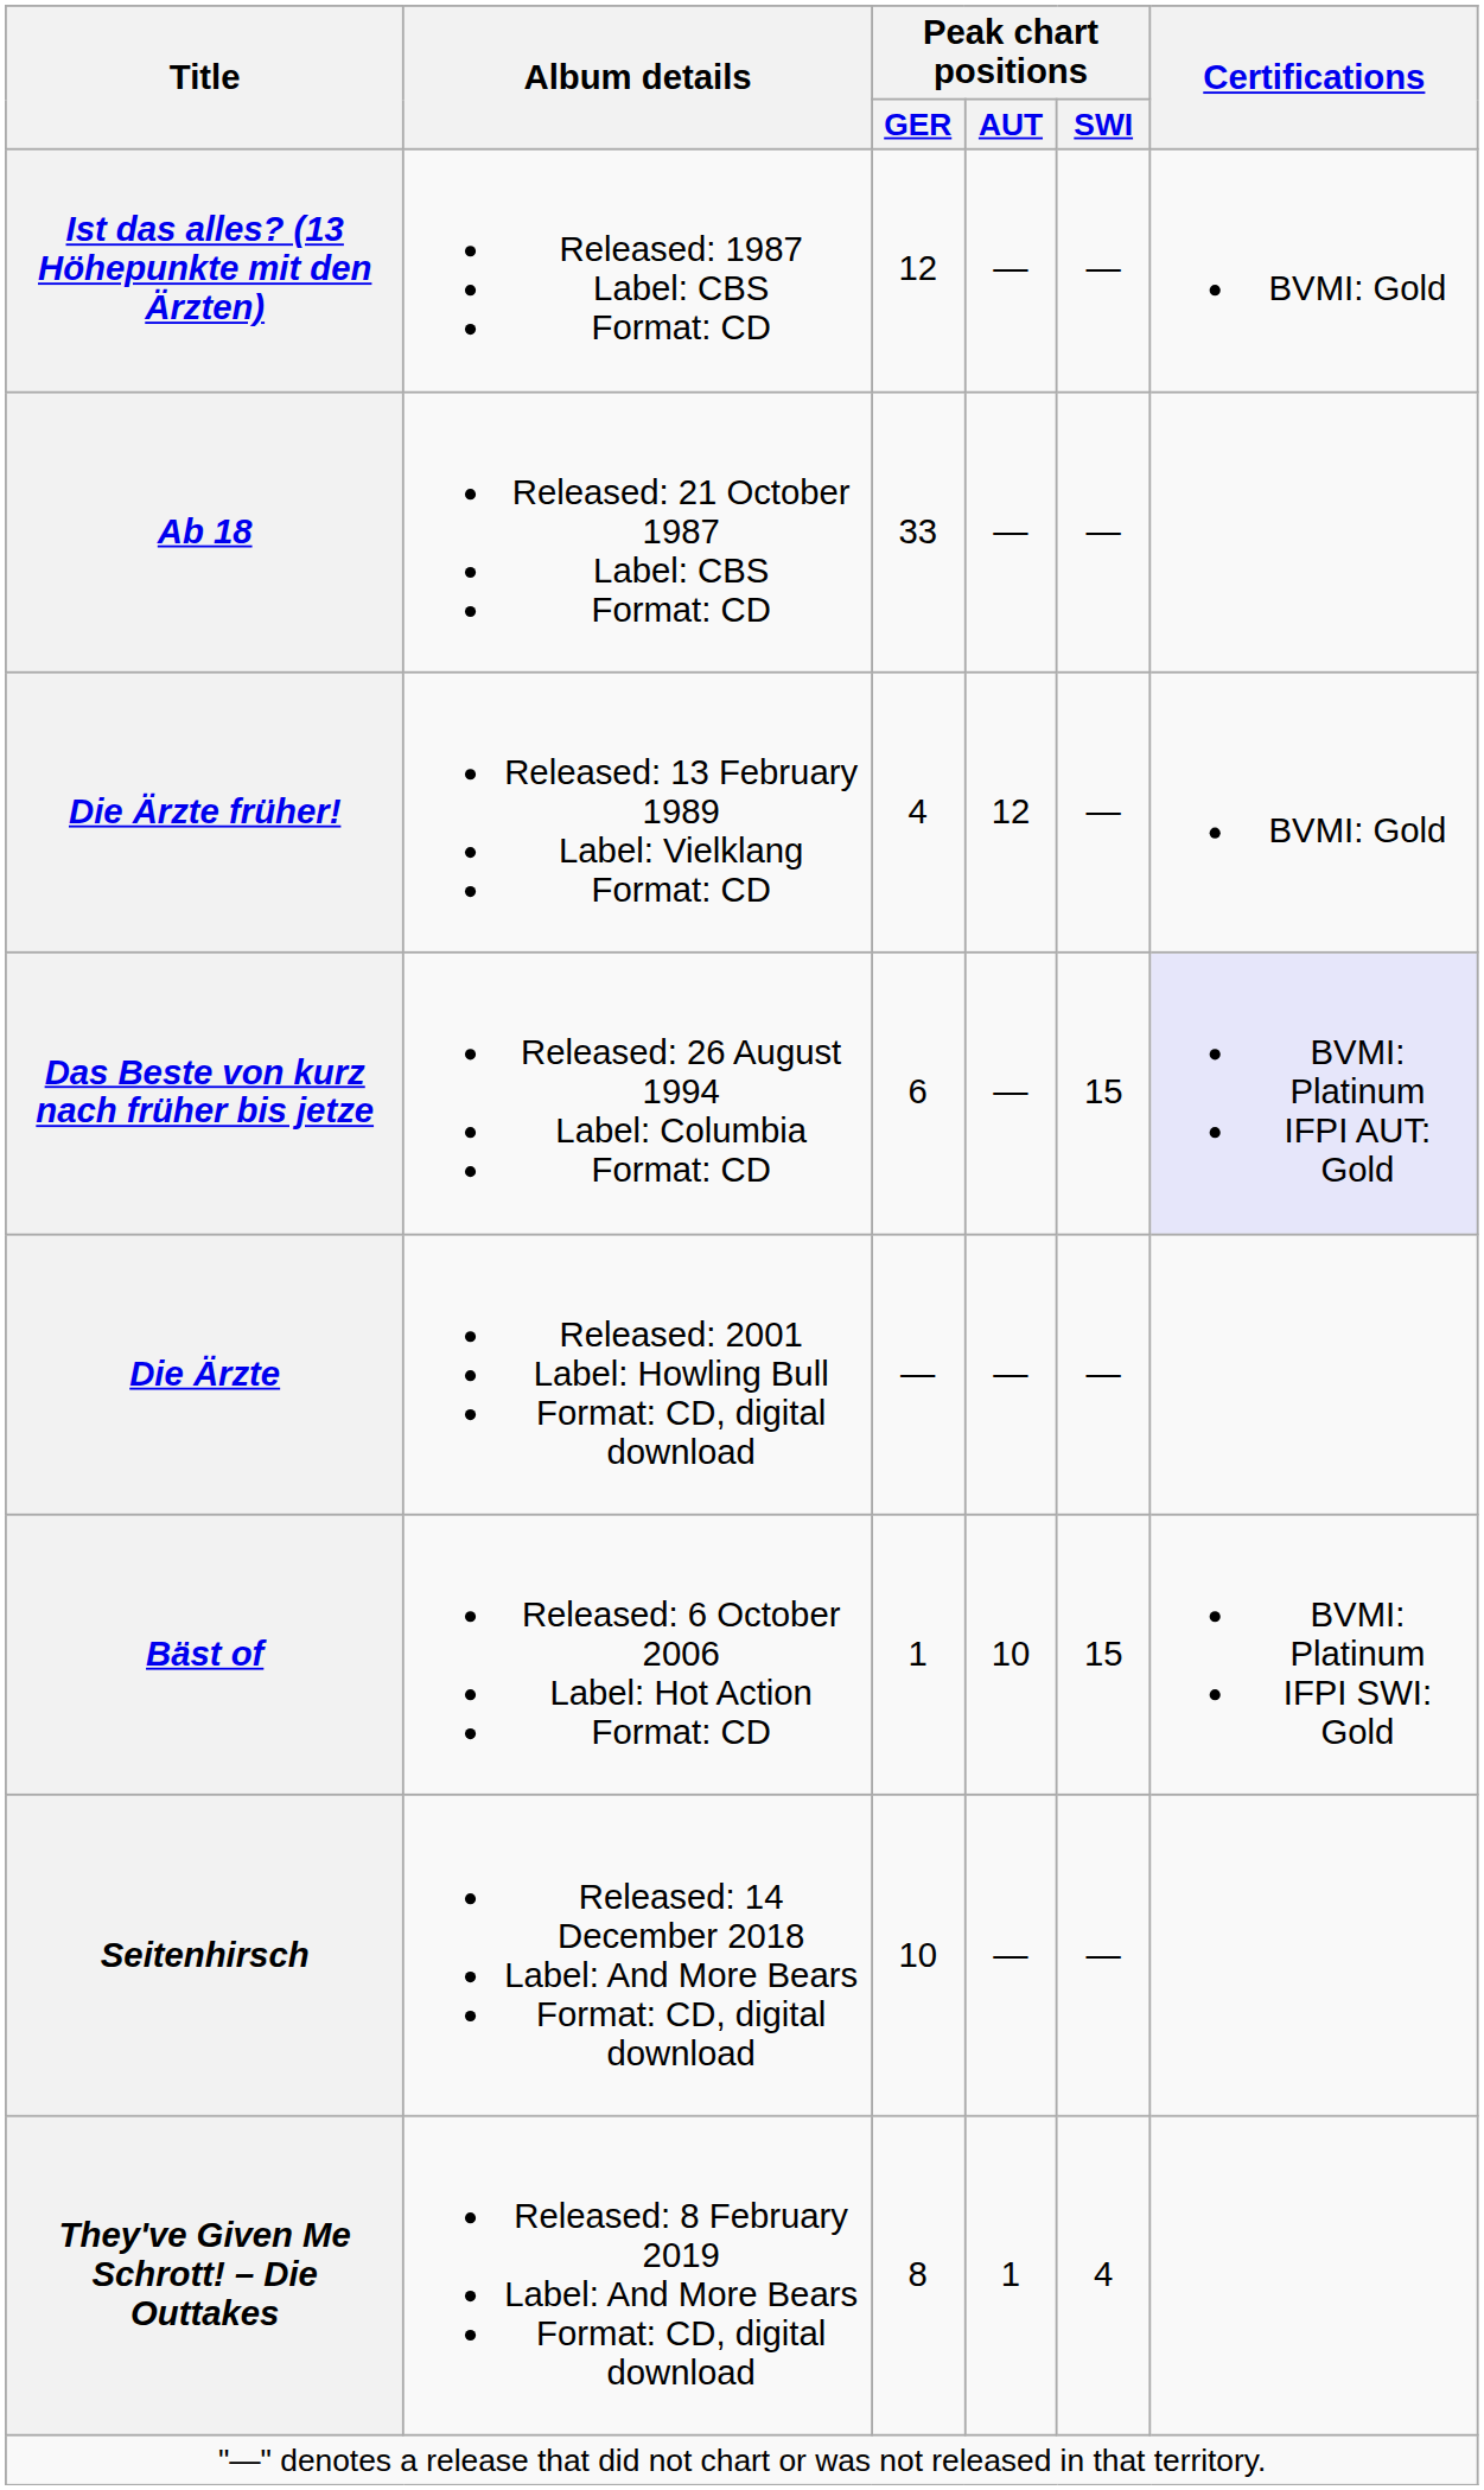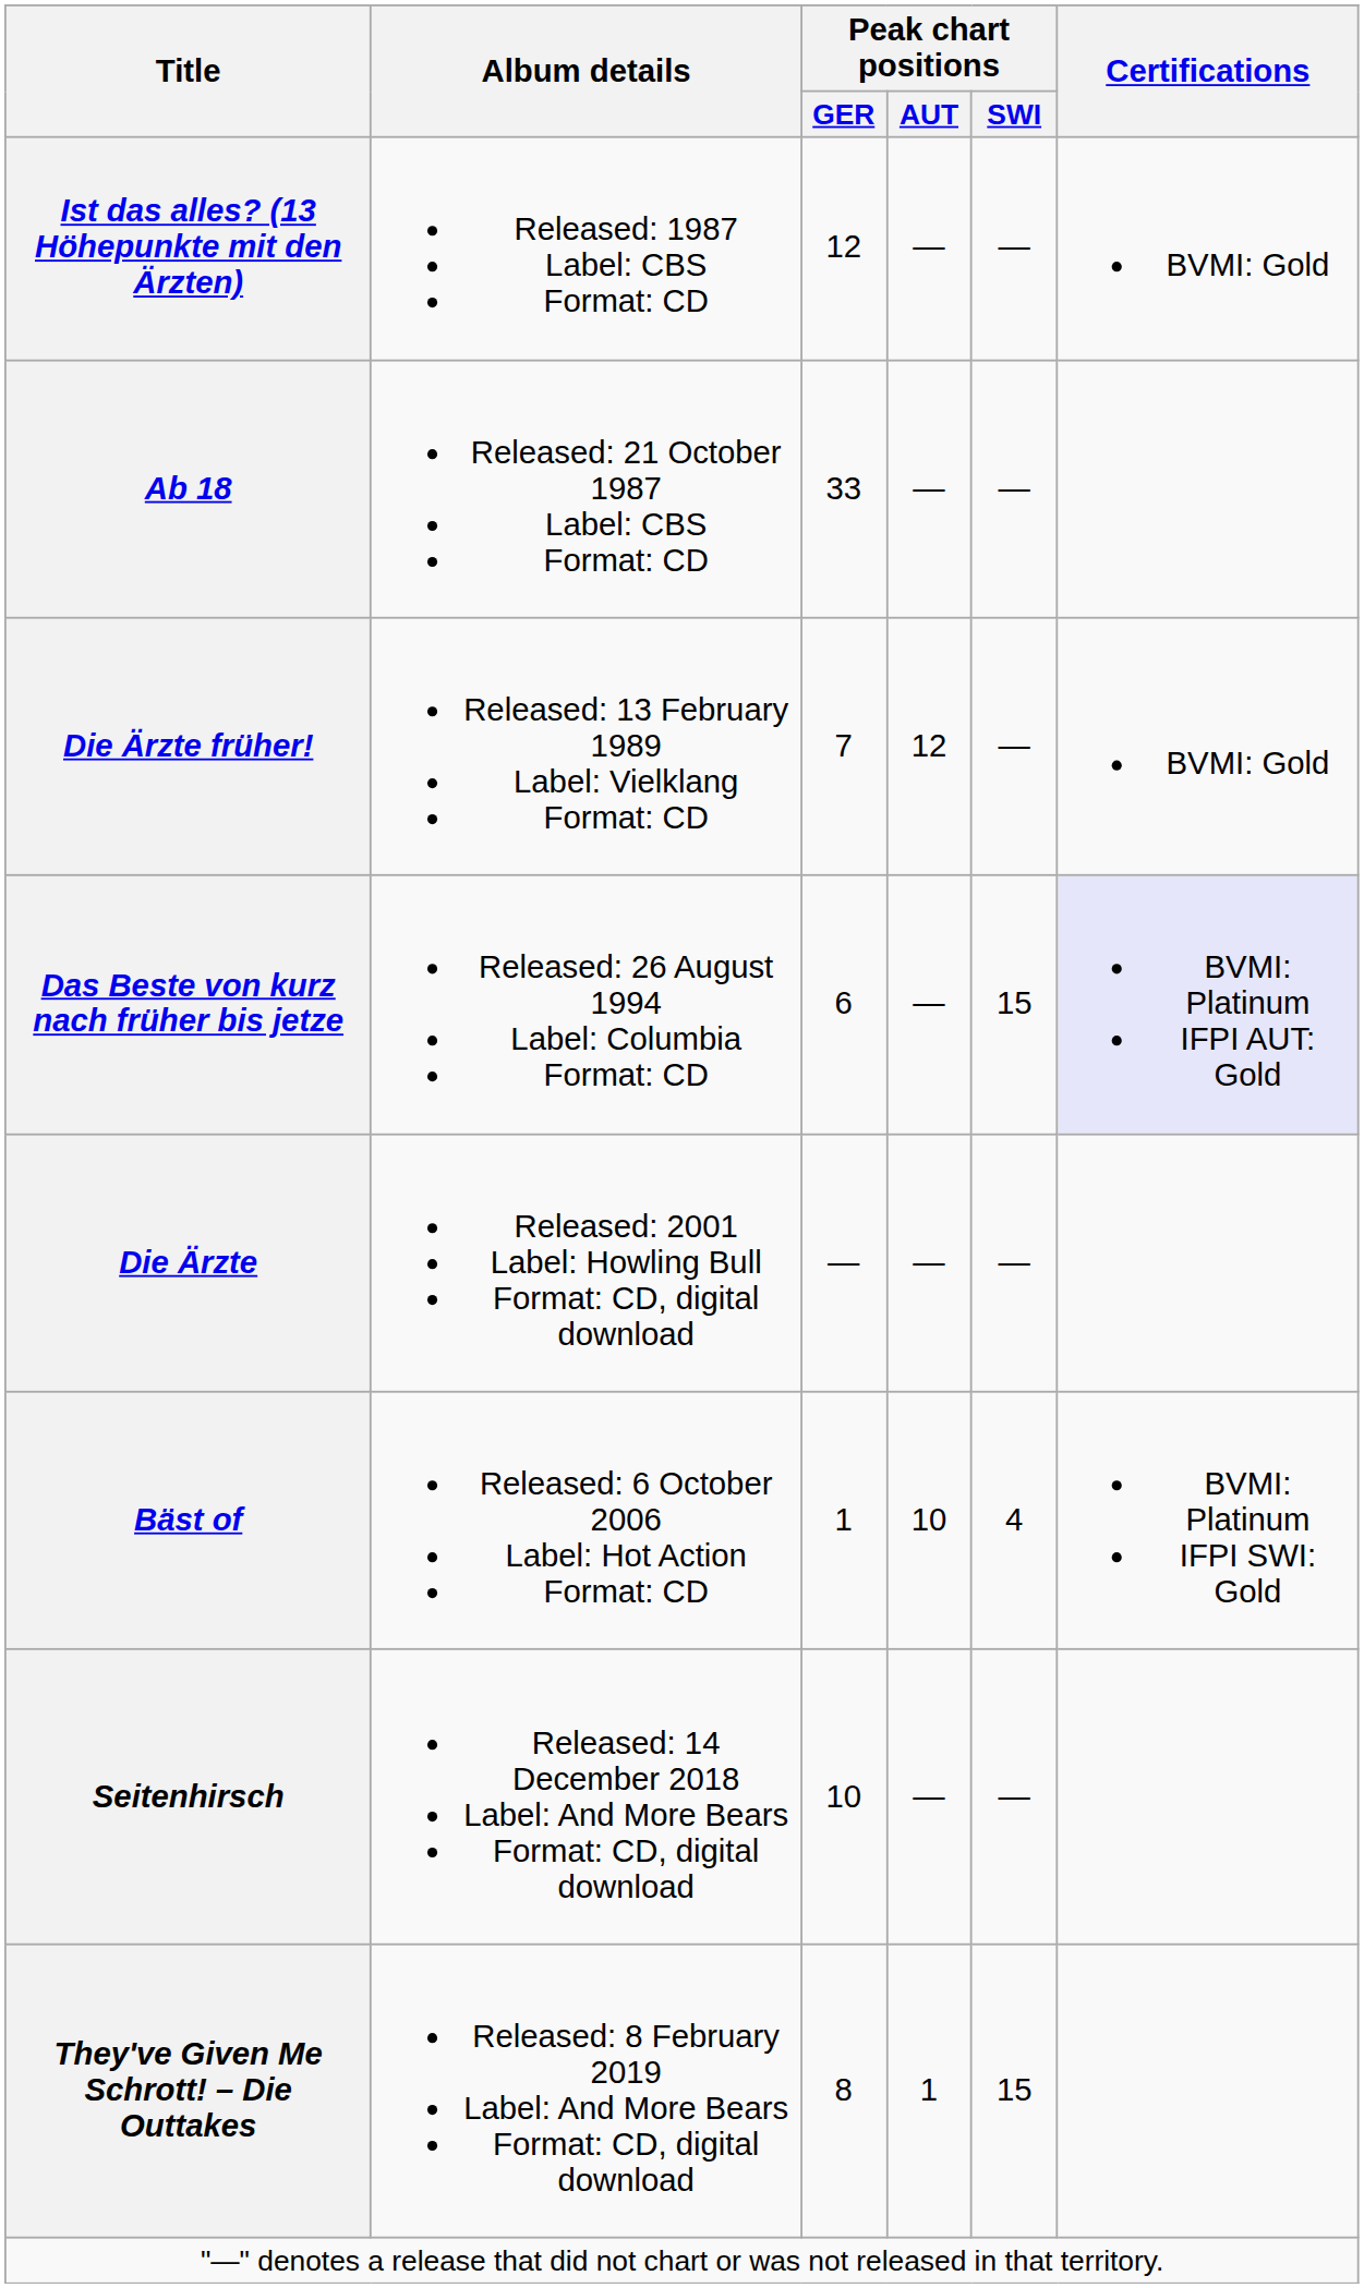 <table class="wikitable plainrowheaders" style="text-align:center;">
 <tr>
 <th scope="col" rowspan="2" style="width:11em;">Title</th>
 <th scope="col" rowspan="2" style="width:13em;">Album details</th>
 <th scope="col" colspan="3">Peak chart positions</th>
 <th scope="col" rowspan="2" style="width:9em;"><a href='#'>Certifications</a></th>
 </tr>
 <tr>
 <th scope="col" style="width:2.5em;font-size:90%;"><a href='#'>GER</a><br></th>
 <th scope="col" style="width:2.5em;font-size:90%;"><a href='#'>AUT</a><br></th>
 <th scope="col" style="width:2.5em;font-size:90%;"><a href='#'>SWI</a><br></th>
 </tr>
 <tr>
 <th scope="row"><em><a href='#'>Ist das alles? (13 Höhepunkte mit den Ärzten)</a></em></th>
 <td><br><ul><li>Released: 1987</li><li>Label: CBS</li><li>Format: CD</li></ul></td>
 <td>12</td>
 <td>—</td>
 <td>—</td>
 <td><br><ul><li>BVMI: Gold</li></ul></td>
 </tr>
 <tr>
 <th scope="row"><em><a href='#'>Ab 18</a></em></th>
 <td><br><ul><li>Released: 21 October 1987</li><li>Label: CBS</li><li>Format: CD</li></ul></td>
 <td>33</td>
 <td>—</td>
 <td>—</td>
 <td></td>
 </tr>
 <tr>
 <th scope="row"><em><a href='#'>Die Ärzte früher!</a></em></th>
 <td><br><ul><li>Released: 13 February 1989</li><li>Label: Vielklang</li><li>Format: CD</li></ul></td>
-<td>4</td>
+<td>7</td>
 <td>12</td>
 <td>—</td>
 <td><br><ul><li>BVMI: Gold</li></ul></td>
 </tr>
 <tr>
 <th scope="row"><em><a href='#'>Das Beste von kurz nach früher bis jetze</a></em></th>
 <td><br><ul><li>Released: 26 August 1994</li><li>Label: Columbia</li><li>Format: CD</li></ul></td>
 <td>6</td>
 <td>—</td>
 <td>15</td>
 <td style="background: lavender;"><br><ul><li>BVMI: Platinum</li><li>IFPI AUT: Gold</li></ul></td>
 </tr>
 <tr>
 <th scope="row"><em><a href='#'>Die Ärzte</a></em></th>
 <td><br><ul><li>Released: 2001</li><li>Label: Howling Bull</li><li>Format: CD, digital download</li></ul></td>
 <td>—</td>
 <td>—</td>
 <td>—</td>
 <td></td>
 </tr>
 <tr>
 <th scope="row"><em><a href='#'>Bäst of</a></em></th>
 <td><br><ul><li>Released: 6 October 2006</li><li>Label: Hot Action</li><li>Format: CD</li></ul></td>
 <td>1</td>
 <td>10</td>
-<td>15</td>
+<td>4</td>
 <td><br><ul><li>BVMI: Platinum</li><li>IFPI SWI: Gold</li></ul></td>
 </tr>
 <tr>
 <th scope="row"><em>Seitenhirsch</em></th>
 <td><br><ul><li>Released: 14 December 2018</li><li>Label: And More Bears</li><li>Format: CD, digital download</li></ul></td>
 <td>10</td>
 <td>—</td>
 <td>—</td>
 <td></td>
 </tr>
 <tr>
 <th scope="row"><em>They've Given Me Schrott! – Die Outtakes</em></th>
 <td><br><ul><li>Released: 8 February 2019</li><li>Label: And More Bears</li><li>Format: CD, digital download</li></ul></td>
 <td>8</td>
 <td>1</td>
-<td>4</td>
+<td>15</td>
 <td></td>
 </tr>
 <tr>
 <td colspan="15" style="font-size:90%">"—" denotes a release that did not chart or was not released in that territory.</td>
 </tr>
 </table>
